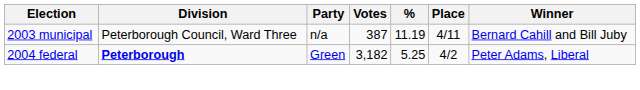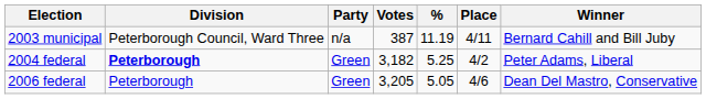 <table class="wikitable" width="800">
 <tr>
 <th align="left">Election</th>
 <th align="left">Division</th>
 <th align="left">Party</th>
 <th align="right">Votes</th>
 <th align="right">%</th>
 <th align="center">Place</th>
 <th align="center">Winner</th>
 </tr>
 <tr>
 <td align="left"><a href='#'>2003 municipal</a></td>
 <td align="left">Peterborough Council, Ward Three</td>
 <td align="left">n/a</td>
 <td align="right">387</td>
 <td align="right">11.19</td>
 <td align="center">4/11</td>
 <td align="left"><a href='#'>Bernard Cahill</a> and Bill Juby</td>
 </tr>
 <tr>
 <td align="left"><a href='#'>2004 federal</a></td>
 <td align="left"><strong><a href='#'>Peterborough</a></strong></td>
 <td align="left"><a href='#'>Green</a></td>
 <td align="right">3,182</td>
 <td align="right">5.25</td>
 <td align="center">4/2</td>
 <td align="left"><a href='#'>Peter Adams</a>, <a href='#'>Liberal</a></td>
 </tr>
+<tr>
+<td align="left"><a href='#'>2006 federal</a></td>
+<td align="left"><a href='#'>Peterborough</a></td>
+<td align="left"><a href='#'>Green</a></td>
+<td align="right">3,205</td>
+<td align="right">5.05</td>
+<td align="center">4/6</td>
+<td align="left"><a href='#'>Dean Del Mastro</a>, <a href='#'>Conservative</a></td>
+</tr>
 </table>
